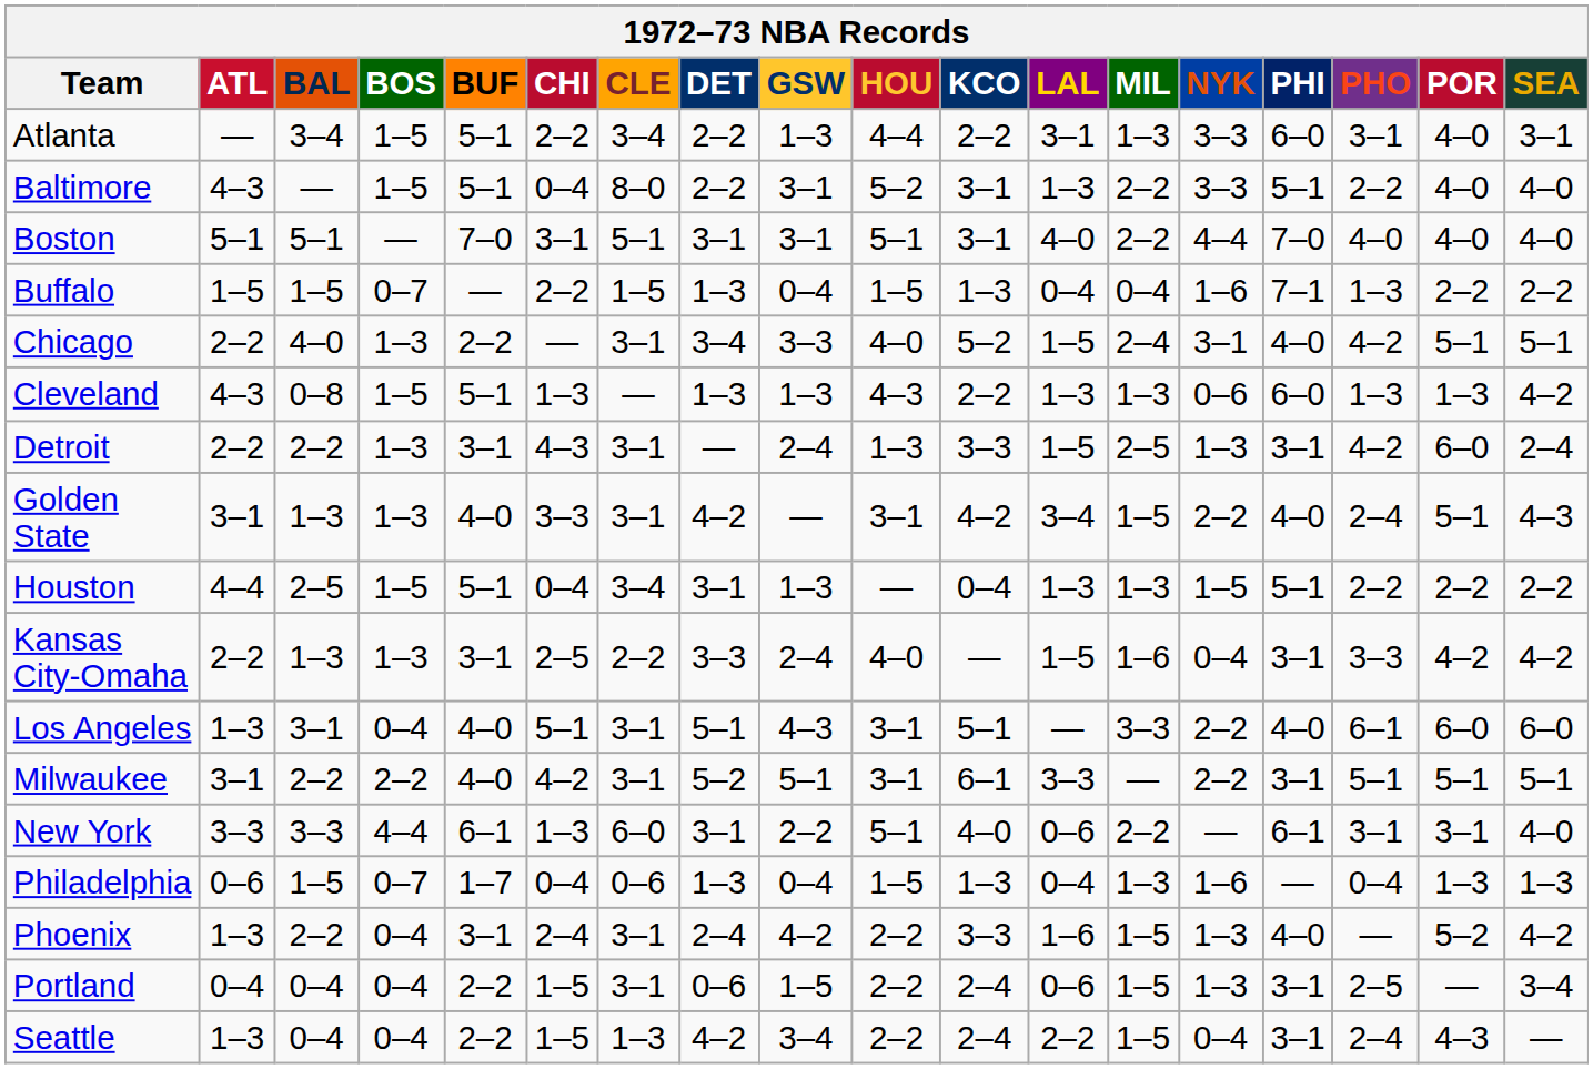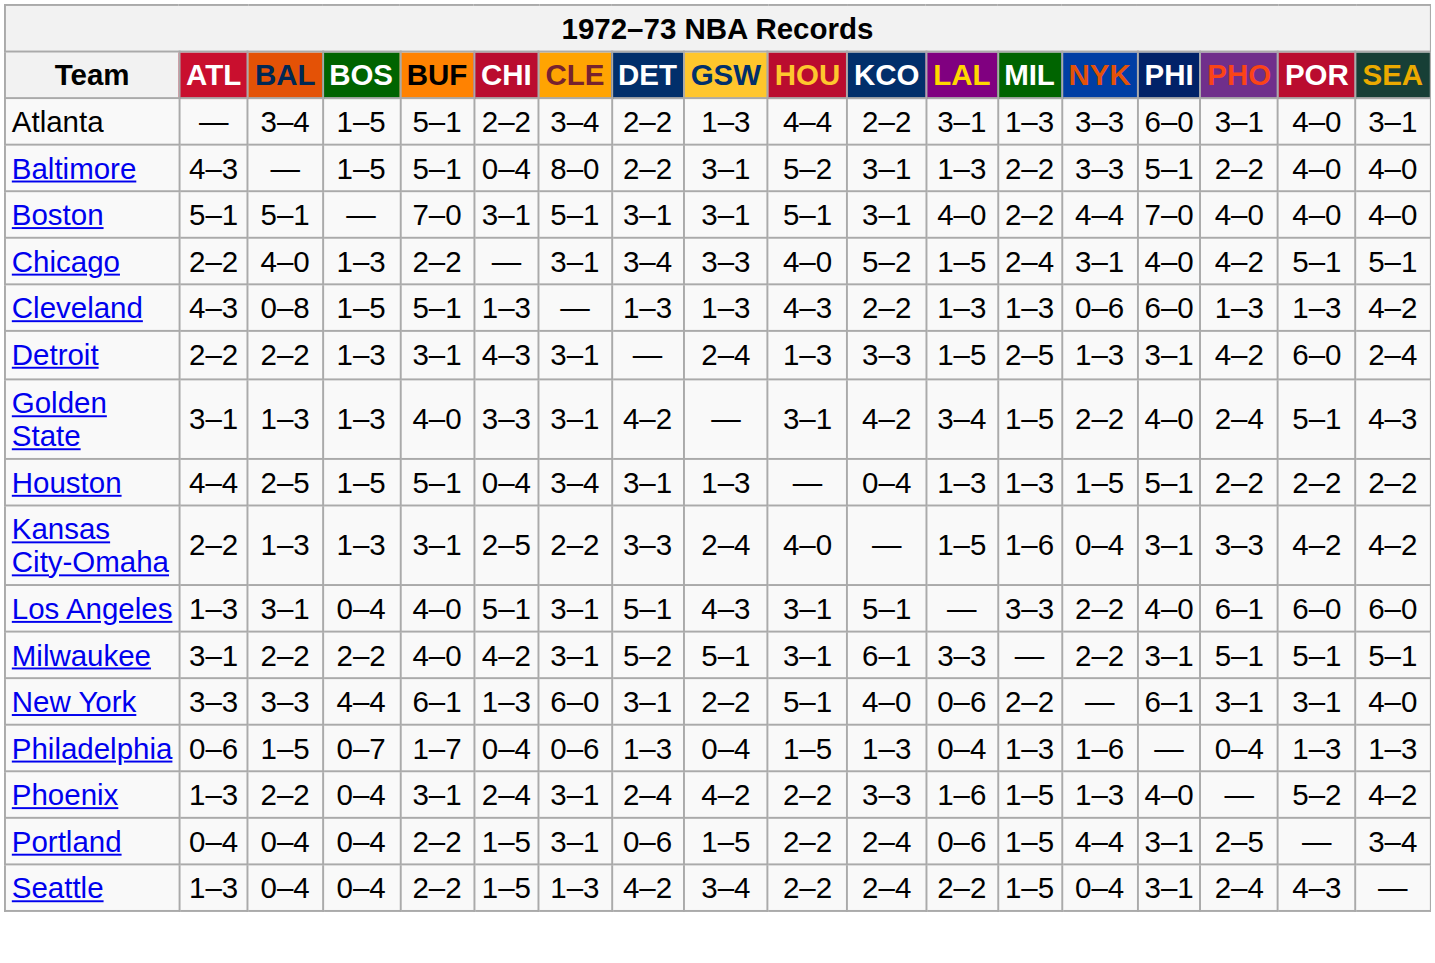 <table class="wikitable" style="font-size:95%; text-align:center;">
 <tr>
 <th colspan=18>1972–73 NBA Records</th>
 </tr>
 <tr>
 <th width=100>Team</th>
 <th style="background:#C90F2E;color:#FFFFFF;width=35">ATL</th>
 <th style="background:#E45206;color:#002854;width=35">BAL</th>
 <th style="background:#006400;color:#FFFFFF;width=35">BOS</th>
 <th style="background:#FF8201;color:#000000;width=35">BUF</th>
 <th style="background:#BA0C2F;color:#FFFFFF;width=35">CHI</th>
 <th style="background:#FFA402;color:#77222F;width=35">CLE</th>
 <th style="background:#012F6B;color:#FFFFFF;width=35">DET</th>
 <th style="background:#FFC62C;color:#012F6B;width=35">GSW</th>
 <th style="background:#BA0C2F;color:#FEC72E;width=35">HOU</th>
 <th style="background:#012F6B;color:#FFFFFF;width=35">KCO</th>
 <th style="background:#800080;color:#FFD700;width=35">LAL</th>
 <th style="background:#006400;color:#FFFFFF;width=35">MIL</th>
 <th style="background:#003EA4;color:#E35208;width=35">NYK</th>
 <th style="background:#012268;color:#FFFFFF;width=35">PHI</th>
 <th style="background:#702F8B;color:#FA4417;width=35">PHO</th>
 <th style="background:#BA0C2F;color:#FFFFFF;width=35">POR</th>
 <th style="background:#173F36;color:#EBAA00;width=35">SEA</th>
 </tr>
 <tr>
 <td style="text-align:left;">Atlanta</td>
 <td>—</td>
 <td>3–4</td>
 <td>1–5</td>
 <td>5–1</td>
 <td>2–2</td>
 <td>3–4</td>
 <td>2–2</td>
 <td>1–3</td>
 <td>4–4</td>
 <td>2–2</td>
 <td>3–1</td>
 <td>1–3</td>
 <td>3–3</td>
 <td>6–0</td>
 <td>3–1</td>
 <td>4–0</td>
 <td>3–1</td>
 </tr>
 <tr>
 <td style="text-align:left;"><a href='#'>Baltimore</a></td>
 <td>4–3</td>
 <td>—</td>
 <td>1–5</td>
 <td>5–1</td>
 <td>0–4</td>
 <td>8–0</td>
 <td>2–2</td>
 <td>3–1</td>
 <td>5–2</td>
 <td>3–1</td>
 <td>1–3</td>
 <td>2–2</td>
 <td>3–3</td>
 <td>5–1</td>
 <td>2–2</td>
 <td>4–0</td>
 <td>4–0</td>
 </tr>
 <tr>
 <td style="text-align:left;"><a href='#'>Boston</a></td>
 <td>5–1</td>
 <td>5–1</td>
 <td>—</td>
 <td>7–0</td>
 <td>3–1</td>
 <td>5–1</td>
 <td>3–1</td>
 <td>3–1</td>
 <td>5–1</td>
 <td>3–1</td>
 <td>4–0</td>
 <td>2–2</td>
 <td>4–4</td>
 <td>7–0</td>
 <td>4–0</td>
 <td>4–0</td>
 <td>4–0</td>
-</tr>
-<tr>
-<td style="text-align:left;"><a href='#'>Buffalo</a></td>
-<td>1–5</td>
-<td>1–5</td>
-<td>0–7</td>
-<td>—</td>
-<td>2–2</td>
-<td>1–5</td>
-<td>1–3</td>
-<td>0–4</td>
-<td>1–5</td>
-<td>1–3</td>
-<td>0–4</td>
-<td>0–4</td>
-<td>1–6</td>
-<td>7–1</td>
-<td>1–3</td>
-<td>2–2</td>
-<td>2–2</td>
 </tr>
 <tr>
 <td style="text-align:left;"><a href='#'>Chicago</a></td>
 <td>2–2</td>
 <td>4–0</td>
 <td>1–3</td>
 <td>2–2</td>
 <td>—</td>
 <td>3–1</td>
 <td>3–4</td>
 <td>3–3</td>
 <td>4–0</td>
 <td>5–2</td>
 <td>1–5</td>
 <td>2–4</td>
 <td>3–1</td>
 <td>4–0</td>
 <td>4–2</td>
 <td>5–1</td>
 <td>5–1</td>
 </tr>
 <tr>
 <td style="text-align:left;"><a href='#'>Cleveland</a></td>
 <td>4–3</td>
 <td>0–8</td>
 <td>1–5</td>
 <td>5–1</td>
 <td>1–3</td>
 <td>—</td>
 <td>1–3</td>
 <td>1–3</td>
 <td>4–3</td>
 <td>2–2</td>
 <td>1–3</td>
 <td>1–3</td>
 <td>0–6</td>
 <td>6–0</td>
 <td>1–3</td>
 <td>1–3</td>
 <td>4–2</td>
 </tr>
 <tr>
 <td style="text-align:left;"><a href='#'>Detroit</a></td>
 <td>2–2</td>
 <td>2–2</td>
 <td>1–3</td>
 <td>3–1</td>
 <td>4–3</td>
 <td>3–1</td>
 <td>—</td>
 <td>2–4</td>
 <td>1–3</td>
 <td>3–3</td>
 <td>1–5</td>
 <td>2–5</td>
 <td>1–3</td>
 <td>3–1</td>
 <td>4–2</td>
 <td>6–0</td>
 <td>2–4</td>
 </tr>
 <tr>
 <td style="text-align:left;"><a href='#'>Golden State</a></td>
 <td>3–1</td>
 <td>1–3</td>
 <td>1–3</td>
 <td>4–0</td>
 <td>3–3</td>
 <td>3–1</td>
 <td>4–2</td>
 <td>—</td>
 <td>3–1</td>
 <td>4–2</td>
 <td>3–4</td>
 <td>1–5</td>
 <td>2–2</td>
 <td>4–0</td>
 <td>2–4</td>
 <td>5–1</td>
 <td>4–3</td>
 </tr>
 <tr>
 <td style="text-align:left;"><a href='#'>Houston</a></td>
 <td>4–4</td>
 <td>2–5</td>
 <td>1–5</td>
 <td>5–1</td>
 <td>0–4</td>
 <td>3–4</td>
 <td>3–1</td>
 <td>1–3</td>
 <td>—</td>
 <td>0–4</td>
 <td>1–3</td>
 <td>1–3</td>
 <td>1–5</td>
 <td>5–1</td>
 <td>2–2</td>
 <td>2–2</td>
 <td>2–2</td>
 </tr>
 <tr>
 <td style="text-align:left;"><a href='#'>Kansas City-Omaha</a></td>
 <td>2–2</td>
 <td>1–3</td>
 <td>1–3</td>
 <td>3–1</td>
 <td>2–5</td>
 <td>2–2</td>
 <td>3–3</td>
 <td>2–4</td>
 <td>4–0</td>
 <td>—</td>
 <td>1–5</td>
 <td>1–6</td>
 <td>0–4</td>
 <td>3–1</td>
 <td>3–3</td>
 <td>4–2</td>
 <td>4–2</td>
 </tr>
 <tr>
 <td style="text-align:left;"><a href='#'>Los Angeles</a></td>
 <td>1–3</td>
 <td>3–1</td>
 <td>0–4</td>
 <td>4–0</td>
 <td>5–1</td>
 <td>3–1</td>
 <td>5–1</td>
 <td>4–3</td>
 <td>3–1</td>
 <td>5–1</td>
 <td>—</td>
 <td>3–3</td>
 <td>2–2</td>
 <td>4–0</td>
 <td>6–1</td>
 <td>6–0</td>
 <td>6–0</td>
 </tr>
 <tr>
 <td style="text-align:left;"><a href='#'>Milwaukee</a></td>
 <td>3–1</td>
 <td>2–2</td>
 <td>2–2</td>
 <td>4–0</td>
 <td>4–2</td>
 <td>3–1</td>
 <td>5–2</td>
 <td>5–1</td>
 <td>3–1</td>
 <td>6–1</td>
 <td>3–3</td>
 <td>—</td>
 <td>2–2</td>
 <td>3–1</td>
 <td>5–1</td>
 <td>5–1</td>
 <td>5–1</td>
 </tr>
 <tr>
 <td style="text-align:left;"><a href='#'>New York</a></td>
 <td>3–3</td>
 <td>3–3</td>
 <td>4–4</td>
 <td>6–1</td>
 <td>1–3</td>
 <td>6–0</td>
 <td>3–1</td>
 <td>2–2</td>
 <td>5–1</td>
 <td>4–0</td>
 <td>0–6</td>
 <td>2–2</td>
 <td>—</td>
 <td>6–1</td>
 <td>3–1</td>
 <td>3–1</td>
 <td>4–0</td>
 </tr>
 <tr>
 <td style="text-align:left;"><a href='#'>Philadelphia</a></td>
 <td>0–6</td>
 <td>1–5</td>
 <td>0–7</td>
 <td>1–7</td>
 <td>0–4</td>
 <td>0–6</td>
 <td>1–3</td>
 <td>0–4</td>
 <td>1–5</td>
 <td>1–3</td>
 <td>0–4</td>
 <td>1–3</td>
 <td>1–6</td>
 <td>—</td>
 <td>0–4</td>
 <td>1–3</td>
 <td>1–3</td>
 </tr>
 <tr>
 <td style="text-align:left;"><a href='#'>Phoenix</a></td>
 <td>1–3</td>
 <td>2–2</td>
 <td>0–4</td>
 <td>3–1</td>
 <td>2–4</td>
 <td>3–1</td>
 <td>2–4</td>
 <td>4–2</td>
 <td>2–2</td>
 <td>3–3</td>
 <td>1–6</td>
 <td>1–5</td>
 <td>1–3</td>
 <td>4–0</td>
 <td>—</td>
 <td>5–2</td>
 <td>4–2</td>
 </tr>
 <tr>
 <td style="text-align:left;"><a href='#'>Portland</a></td>
 <td>0–4</td>
 <td>0–4</td>
 <td>0–4</td>
 <td>2–2</td>
 <td>1–5</td>
 <td>3–1</td>
 <td>0–6</td>
 <td>1–5</td>
 <td>2–2</td>
 <td>2–4</td>
 <td>0–6</td>
 <td>1–5</td>
-<td>1–3</td>
+<td>4–4</td>
 <td>3–1</td>
 <td>2–5</td>
 <td>—</td>
 <td>3–4</td>
 </tr>
 <tr>
 <td style="text-align:left;"><a href='#'>Seattle</a></td>
 <td>1–3</td>
 <td>0–4</td>
 <td>0–4</td>
 <td>2–2</td>
 <td>1–5</td>
 <td>1–3</td>
 <td>4–2</td>
 <td>3–4</td>
 <td>2–2</td>
 <td>2–4</td>
 <td>2–2</td>
 <td>1–5</td>
 <td>0–4</td>
 <td>3–1</td>
 <td>2–4</td>
 <td>4–3</td>
 <td>—</td>
 </tr>
 </table>
